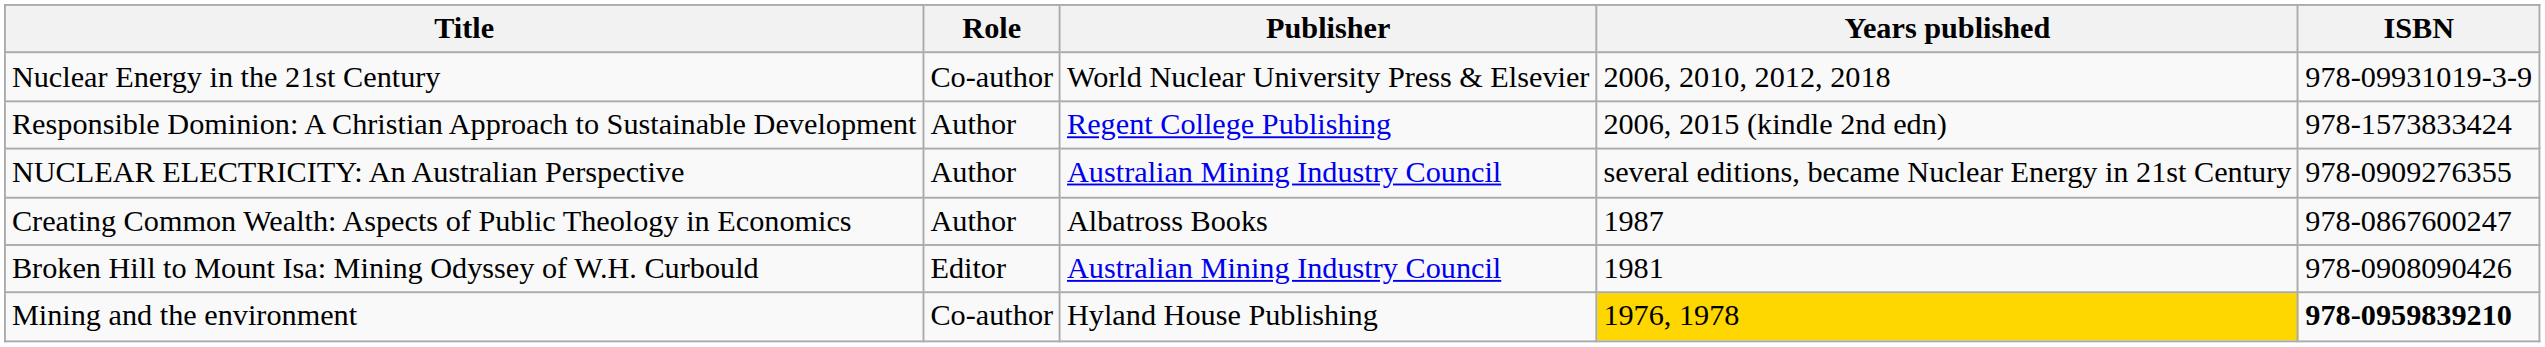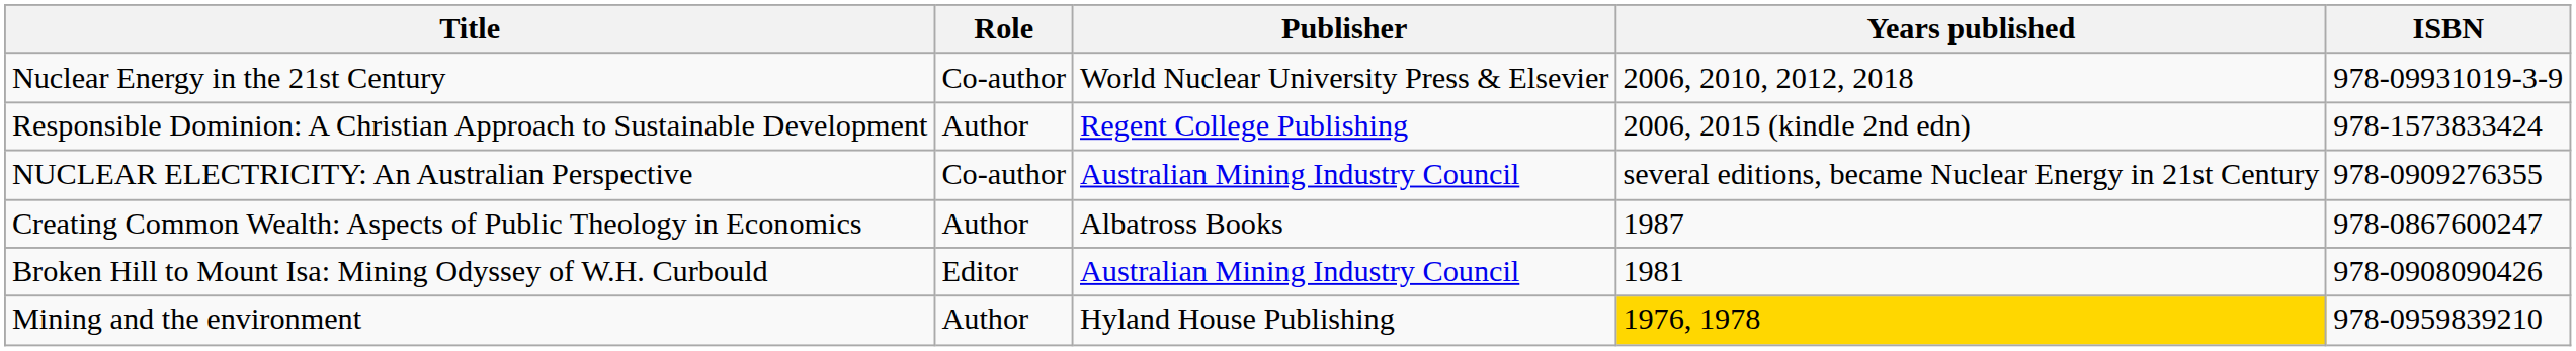 <table class="wikitable">
 <tr>
 <th>Title</th>
 <th>Role</th>
 <th>Publisher</th>
 <th>Years published</th>
 <th>ISBN</th>
 </tr>
 <tr>
 <td>Nuclear Energy in the 21st Century</td>
 <td>Co-author</td>
 <td>World Nuclear University Press & Elsevier</td>
 <td>2006, 2010, 2012, 2018</td>
 <td>978-09931019-3-9</td>
 </tr>
 <tr>
 <td>Responsible Dominion: A Christian Approach to Sustainable Development</td>
 <td>Author</td>
 <td><a href='#'>Regent College Publishing</a></td>
 <td>2006, 2015 (kindle 2nd edn)</td>
 <td>978-1573833424</td>
 </tr>
 <tr>
 <td>NUCLEAR ELECTRICITY: An Australian Perspective</td>
-<td>Author</td>
+<td>Co-author</td>
 <td><a href='#'>Australian Mining Industry Council</a></td>
 <td>several editions, became Nuclear Energy in 21st Century</td>
 <td>978-0909276355</td>
 </tr>
 <tr>
 <td>Creating Common Wealth: Aspects of Public Theology in Economics</td>
 <td>Author</td>
 <td>Albatross Books</td>
 <td>1987</td>
 <td>978-0867600247</td>
 </tr>
 <tr>
 <td>Broken Hill to Mount Isa: Mining Odyssey of W.H. Curbould</td>
 <td>Editor</td>
 <td><a href='#'>Australian Mining Industry Council</a></td>
 <td>1981</td>
 <td>978-0908090426</td>
 </tr>
 <tr>
 <td>Mining and the environment</td>
-<td>Co-author</td>
+<td>Author</td>
 <td>Hyland House Publishing</td>
 <td style="background: gold;">1976, 1978</td>
-<td><strong>978-0959839210</strong></td>
+<td>978-0959839210</td>
 </tr>
 </table>
